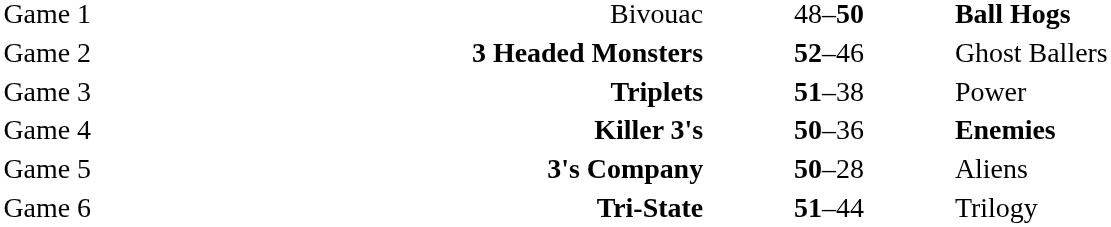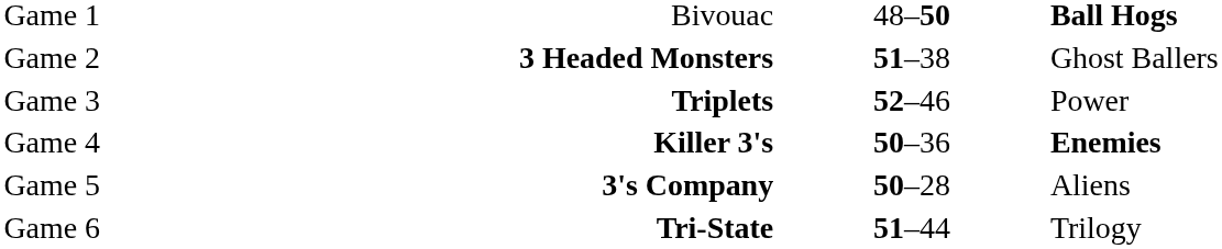 <table style="width:100%;" cellspacing="1">
 <tr>
 <th width=15%></th>
 <th width=25%></th>
 <th width=10%></th>
 <th width=25%></th>
 </tr>
 <tr style=font-size:90%>
 <td align=right>Game 1</td>
 <td align=right>Bivouac</td>
 <td align=center>48–<strong>50</strong></td>
 <td><strong>Ball Hogs</strong></td>
 <td></td>
 </tr>
 <tr style=font-size:90%>
 <td align=right>Game 2</td>
 <td align=right><strong>3 Headed Monsters</strong></td>
-<td align=center><strong>52</strong>–46</td>
+<td align=center><strong>51</strong>–38</td>
 <td>Ghost Ballers</td>
 <td></td>
 </tr>
 <tr style=font-size:90%>
 <td align=right>Game 3</td>
 <td align=right><strong>Triplets</strong></td>
-<td align=center><strong>51</strong>–38</td>
+<td align=center><strong>52</strong>–46</td>
 <td>Power</td>
 <td></td>
 </tr>
 <tr style=font-size:90%>
 <td align=right>Game 4</td>
 <td align=right><strong>Killer 3's</strong></td>
 <td align=center><strong>50</strong>–36</td>
 <td><strong>Enemies</strong></td>
 <td></td>
 </tr>
 <tr style=font-size:90%>
 <td align=right>Game 5</td>
 <td align=right><strong>3's Company</strong></td>
 <td align=center><strong>50</strong>–28</td>
 <td>Aliens</td>
 <td></td>
 </tr>
 <tr style=font-size:90%>
 <td align=right>Game 6</td>
 <td align=right><strong>Tri-State</strong></td>
 <td align=center><strong>51</strong>–44</td>
 <td>Trilogy</td>
 <td></td>
 </tr>
 </table>
